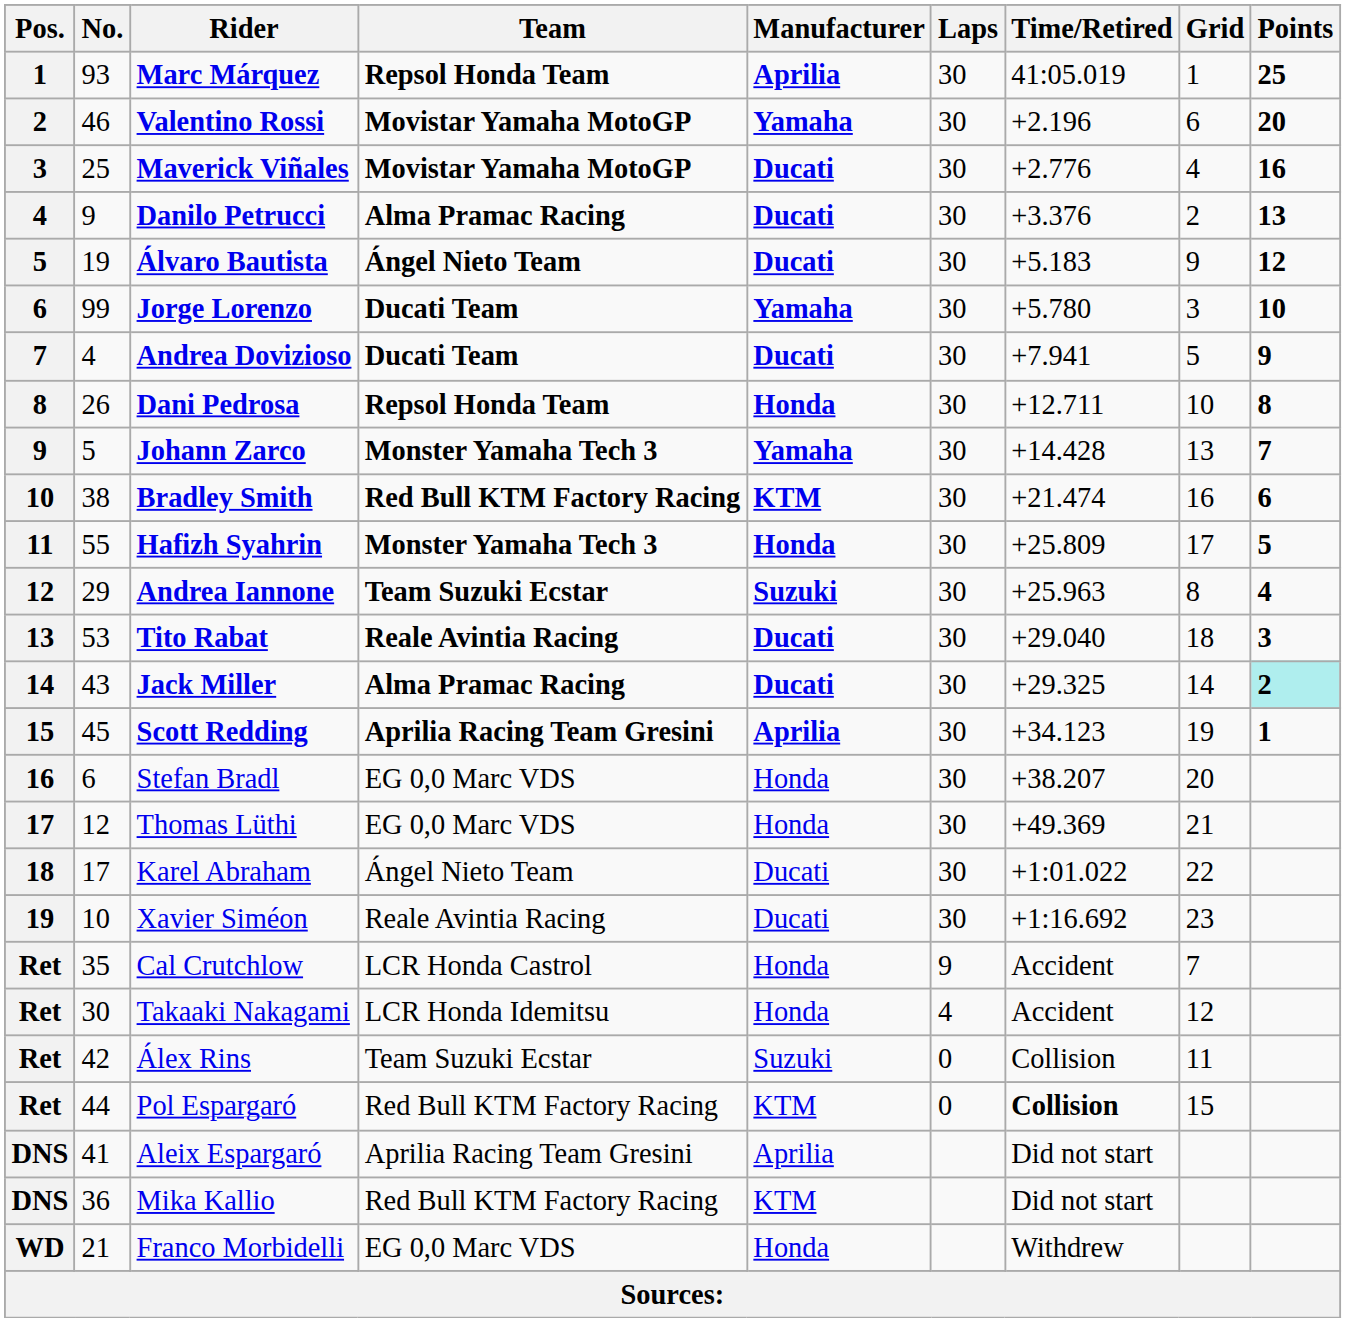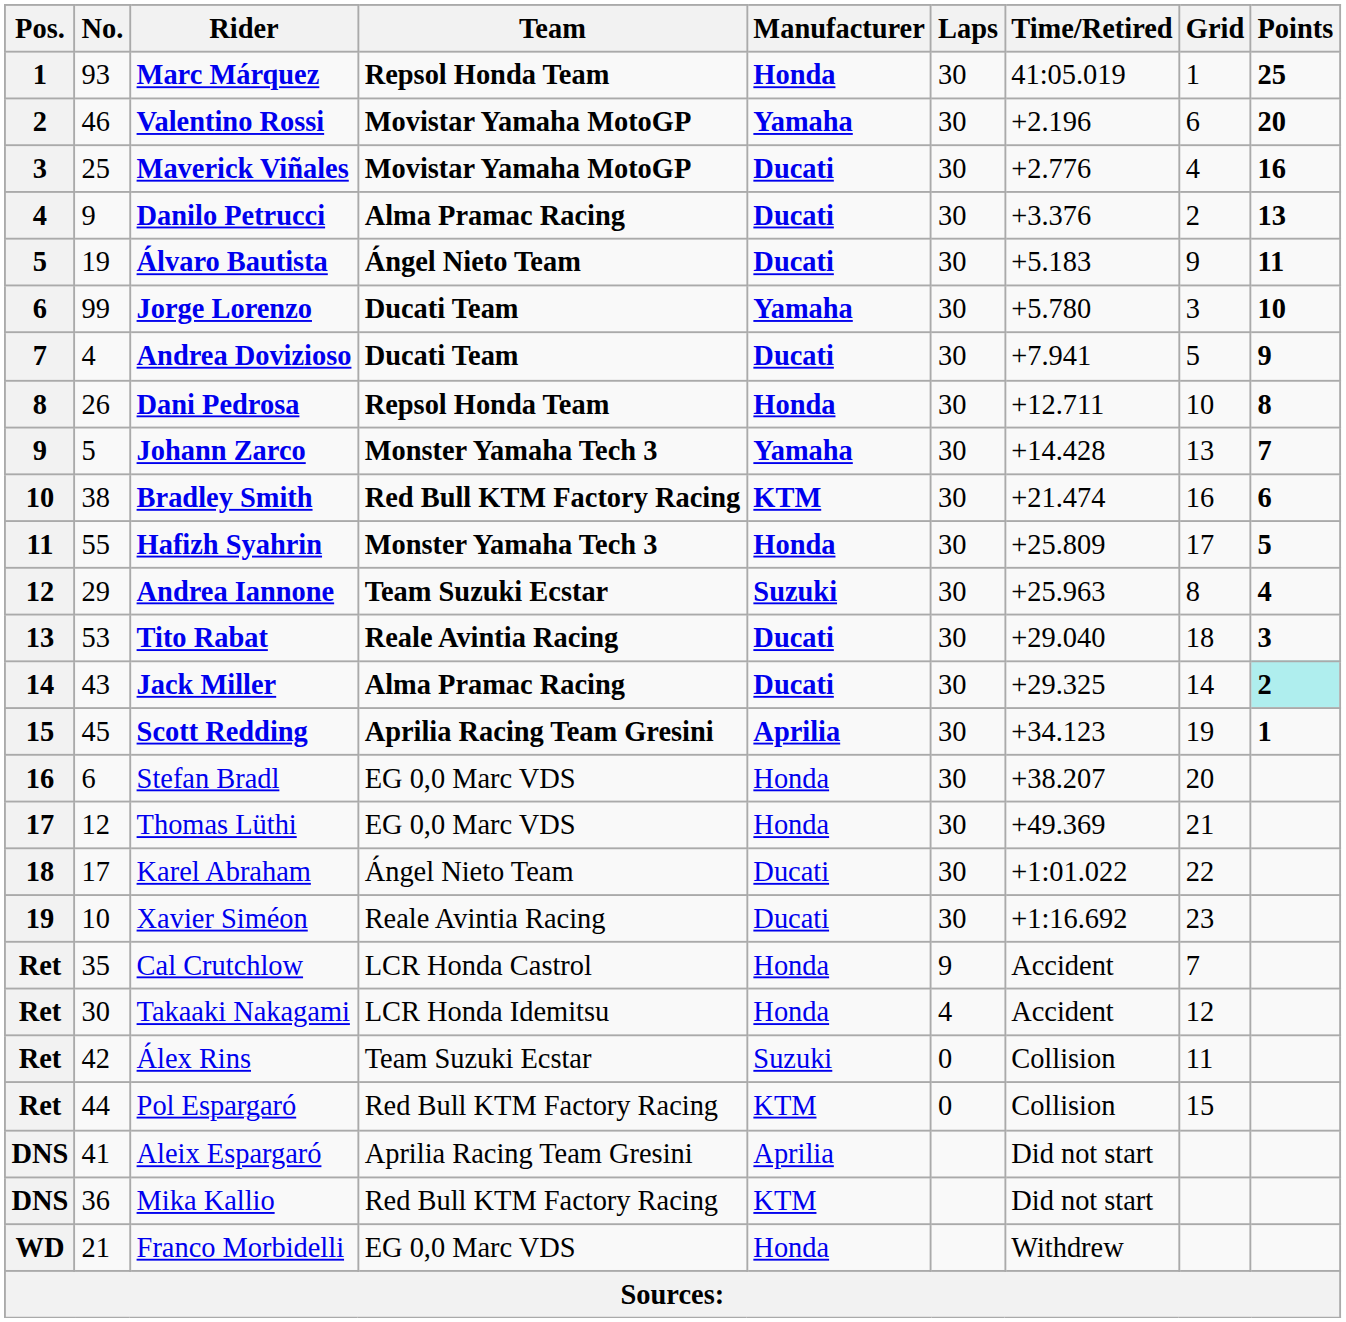 <table class="wikitable" style="font-size: 95%;">
 <tr>
 <th>Pos.</th>
 <th>No.</th>
 <th>Rider</th>
 <th>Team</th>
 <th>Manufacturer</th>
 <th>Laps</th>
 <th>Time/Retired</th>
 <th>Grid</th>
 <th>Points</th>
 </tr>
 <tr>
 <th>1</th>
 <td>93</td>
 <td> <strong><a href='#'>Marc Márquez</a></strong></td>
 <td><strong>Repsol Honda Team</strong></td>
-<td><strong><a href='#'>Aprilia</a></strong></td>
+<td><strong><a href='#'>Honda</a></strong></td>
 <td>30</td>
 <td>41:05.019</td>
 <td>1</td>
 <td><strong>25</strong></td>
 </tr>
 <tr>
 <th>2</th>
 <td>46</td>
 <td> <strong><a href='#'>Valentino Rossi</a></strong></td>
 <td><strong>Movistar Yamaha MotoGP</strong></td>
 <td><strong><a href='#'>Yamaha</a></strong></td>
 <td>30</td>
 <td>+2.196</td>
 <td>6</td>
 <td><strong>20</strong></td>
 </tr>
 <tr>
 <th>3</th>
 <td>25</td>
 <td> <strong><a href='#'>Maverick Viñales</a></strong></td>
 <td><strong>Movistar Yamaha MotoGP</strong></td>
 <td><strong><a href='#'>Ducati</a></strong></td>
 <td>30</td>
 <td>+2.776</td>
 <td>4</td>
 <td><strong>16</strong></td>
 </tr>
 <tr>
 <th>4</th>
 <td>9</td>
 <td> <strong><a href='#'>Danilo Petrucci</a></strong></td>
 <td><strong>Alma Pramac Racing</strong></td>
 <td><strong><a href='#'>Ducati</a></strong></td>
 <td>30</td>
 <td>+3.376</td>
 <td>2</td>
 <td><strong>13</strong></td>
 </tr>
 <tr>
 <th>5</th>
 <td>19</td>
 <td> <strong><a href='#'>Álvaro Bautista</a></strong></td>
 <td><strong>Ángel Nieto Team</strong></td>
 <td><strong><a href='#'>Ducati</a></strong></td>
 <td>30</td>
 <td>+5.183</td>
 <td>9</td>
-<td><strong>12</strong></td>
+<td><strong>11</strong></td>
 </tr>
 <tr>
 <th>6</th>
 <td>99</td>
 <td> <strong><a href='#'>Jorge Lorenzo</a></strong></td>
 <td><strong>Ducati Team</strong></td>
 <td><strong><a href='#'>Yamaha</a></strong></td>
 <td>30</td>
 <td>+5.780</td>
 <td>3</td>
 <td><strong>10</strong></td>
 </tr>
 <tr>
 <th>7</th>
 <td>4</td>
 <td> <strong><a href='#'>Andrea Dovizioso</a></strong></td>
 <td><strong>Ducati Team</strong></td>
 <td><strong><a href='#'>Ducati</a></strong></td>
 <td>30</td>
 <td>+7.941</td>
 <td>5</td>
 <td><strong>9</strong></td>
 </tr>
 <tr>
 <th>8</th>
 <td>26</td>
 <td> <strong><a href='#'>Dani Pedrosa</a></strong></td>
 <td><strong>Repsol Honda Team</strong></td>
 <td><strong><a href='#'>Honda</a></strong></td>
 <td>30</td>
 <td>+12.711</td>
 <td>10</td>
 <td><strong>8</strong></td>
 </tr>
 <tr>
 <th>9</th>
 <td>5</td>
 <td> <strong><a href='#'>Johann Zarco</a></strong></td>
 <td><strong>Monster Yamaha Tech 3</strong></td>
 <td><strong><a href='#'>Yamaha</a></strong></td>
 <td>30</td>
 <td>+14.428</td>
 <td>13</td>
 <td><strong>7</strong></td>
 </tr>
 <tr>
 <th>10</th>
 <td>38</td>
 <td> <strong><a href='#'>Bradley Smith</a></strong></td>
 <td><strong>Red Bull KTM Factory Racing</strong></td>
 <td><strong><a href='#'>KTM</a></strong></td>
 <td>30</td>
 <td>+21.474</td>
 <td>16</td>
 <td><strong>6</strong></td>
 </tr>
 <tr>
 <th>11</th>
 <td>55</td>
 <td> <strong><a href='#'>Hafizh Syahrin</a></strong></td>
 <td><strong>Monster Yamaha Tech 3</strong></td>
 <td><strong><a href='#'>Honda</a></strong></td>
 <td>30</td>
 <td>+25.809</td>
 <td>17</td>
 <td><strong>5</strong></td>
 </tr>
 <tr>
 <th>12</th>
 <td>29</td>
 <td> <strong><a href='#'>Andrea Iannone</a></strong></td>
 <td><strong>Team Suzuki Ecstar</strong></td>
 <td><strong><a href='#'>Suzuki</a></strong></td>
 <td>30</td>
 <td>+25.963</td>
 <td>8</td>
 <td><strong>4</strong></td>
 </tr>
 <tr>
 <th>13</th>
 <td>53</td>
 <td> <strong><a href='#'>Tito Rabat</a></strong></td>
 <td><strong>Reale Avintia Racing</strong></td>
 <td><strong><a href='#'>Ducati</a></strong></td>
 <td>30</td>
 <td>+29.040</td>
 <td>18</td>
 <td><strong>3</strong></td>
 </tr>
 <tr>
 <th>14</th>
 <td>43</td>
 <td> <strong><a href='#'>Jack Miller</a></strong></td>
 <td><strong>Alma Pramac Racing</strong></td>
 <td><strong><a href='#'>Ducati</a></strong></td>
 <td>30</td>
 <td>+29.325</td>
 <td>14</td>
 <td style="background: paleturquoise;"><strong>2</strong></td>
 </tr>
 <tr>
 <th>15</th>
 <td>45</td>
 <td> <strong><a href='#'>Scott Redding</a></strong></td>
 <td><strong>Aprilia Racing Team Gresini</strong></td>
 <td><strong><a href='#'>Aprilia</a></strong></td>
 <td>30</td>
 <td>+34.123</td>
 <td>19</td>
 <td><strong>1</strong></td>
 </tr>
 <tr>
 <th>16</th>
 <td>6</td>
 <td> <a href='#'>Stefan Bradl</a></td>
 <td>EG 0,0 Marc VDS</td>
 <td><a href='#'>Honda</a></td>
 <td>30</td>
 <td>+38.207</td>
 <td>20</td>
 <td></td>
 </tr>
 <tr>
 <th>17</th>
 <td>12</td>
 <td> <a href='#'>Thomas Lüthi</a></td>
 <td>EG 0,0 Marc VDS</td>
 <td><a href='#'>Honda</a></td>
 <td>30</td>
 <td>+49.369</td>
 <td>21</td>
 <td></td>
 </tr>
 <tr>
 <th>18</th>
 <td>17</td>
 <td> <a href='#'>Karel Abraham</a></td>
 <td>Ángel Nieto Team</td>
 <td><a href='#'>Ducati</a></td>
 <td>30</td>
 <td>+1:01.022</td>
 <td>22</td>
 <td></td>
 </tr>
 <tr>
 <th>19</th>
 <td>10</td>
 <td> <a href='#'>Xavier Siméon</a></td>
 <td>Reale Avintia Racing</td>
 <td><a href='#'>Ducati</a></td>
 <td>30</td>
 <td>+1:16.692</td>
 <td>23</td>
 <td></td>
 </tr>
 <tr>
 <th>Ret</th>
 <td>35</td>
 <td> <a href='#'>Cal Crutchlow</a></td>
 <td>LCR Honda Castrol</td>
 <td><a href='#'>Honda</a></td>
 <td>9</td>
 <td>Accident</td>
 <td>7</td>
 <td></td>
 </tr>
 <tr>
 <th>Ret</th>
 <td>30</td>
 <td> <a href='#'>Takaaki Nakagami</a></td>
 <td>LCR Honda Idemitsu</td>
 <td><a href='#'>Honda</a></td>
 <td>4</td>
 <td>Accident</td>
 <td>12</td>
 <td></td>
 </tr>
 <tr>
 <th>Ret</th>
 <td>42</td>
 <td> <a href='#'>Álex Rins</a></td>
 <td>Team Suzuki Ecstar</td>
 <td><a href='#'>Suzuki</a></td>
 <td>0</td>
 <td>Collision</td>
 <td>11</td>
 <td></td>
 </tr>
 <tr>
 <th>Ret</th>
 <td>44</td>
 <td> <a href='#'>Pol Espargaró</a></td>
 <td>Red Bull KTM Factory Racing</td>
 <td><a href='#'>KTM</a></td>
 <td>0</td>
-<td><strong>Collision</strong></td>
+<td>Collision</td>
 <td>15</td>
 <td></td>
 </tr>
 <tr>
 <th>DNS</th>
 <td>41</td>
 <td> <a href='#'>Aleix Espargaró</a></td>
 <td>Aprilia Racing Team Gresini</td>
 <td><a href='#'>Aprilia</a></td>
 <td></td>
 <td>Did not start</td>
 <td></td>
 <td></td>
 </tr>
 <tr>
 <th>DNS</th>
 <td>36</td>
 <td> <a href='#'>Mika Kallio</a></td>
 <td>Red Bull KTM Factory Racing</td>
 <td><a href='#'>KTM</a></td>
 <td></td>
 <td>Did not start</td>
 <td></td>
 <td></td>
 </tr>
 <tr>
 <th>WD</th>
 <td>21</td>
 <td> <a href='#'>Franco Morbidelli</a></td>
 <td>EG 0,0 Marc VDS</td>
 <td><a href='#'>Honda</a></td>
 <td></td>
 <td>Withdrew</td>
 <td></td>
 <td></td>
 </tr>
 <tr>
 <th colspan=9>Sources: </th>
 </tr>
 </table>
